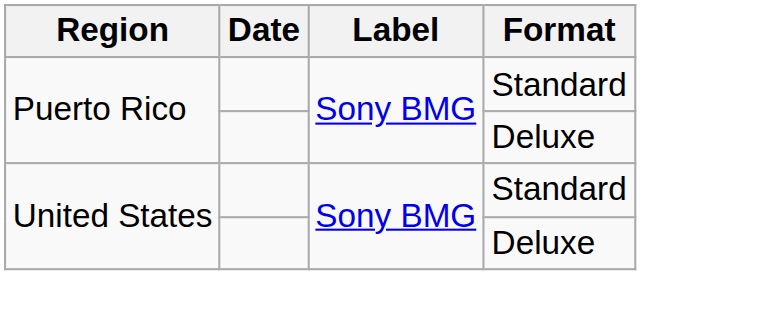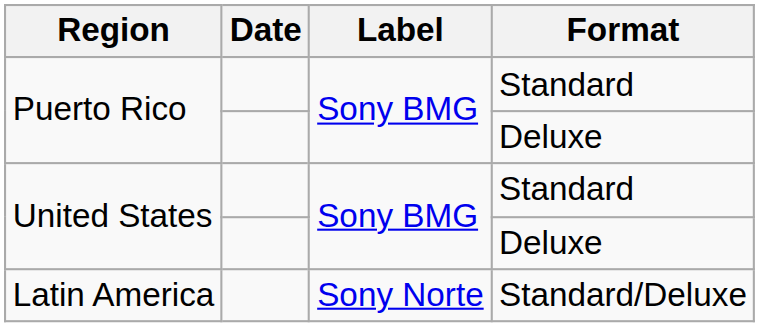 <table class="wikitable">
 <tr>
 <th>Region</th>
 <th>Date</th>
 <th>Label</th>
 <th>Format</th>
 </tr>
 <tr>
 <td rowspan="2">Puerto Rico</td>
 <td></td>
 <td rowspan="2"><a href='#'>Sony BMG</a></td>
 <td>Standard</td>
 </tr>
 <tr>
 <td></td>
 <td>Deluxe</td>
 </tr>
 <tr>
 <td rowspan="2">United States</td>
 <td></td>
 <td rowspan="2"><a href='#'>Sony BMG</a></td>
 <td>Standard</td>
 </tr>
 <tr>
 <td></td>
 <td>Deluxe</td>
 </tr>
+<tr>
+<td>Latin America</td>
+<td></td>
+<td><a href='#'>Sony Norte</a></td>
+<td>Standard/Deluxe</td>
+</tr>
 </table>
